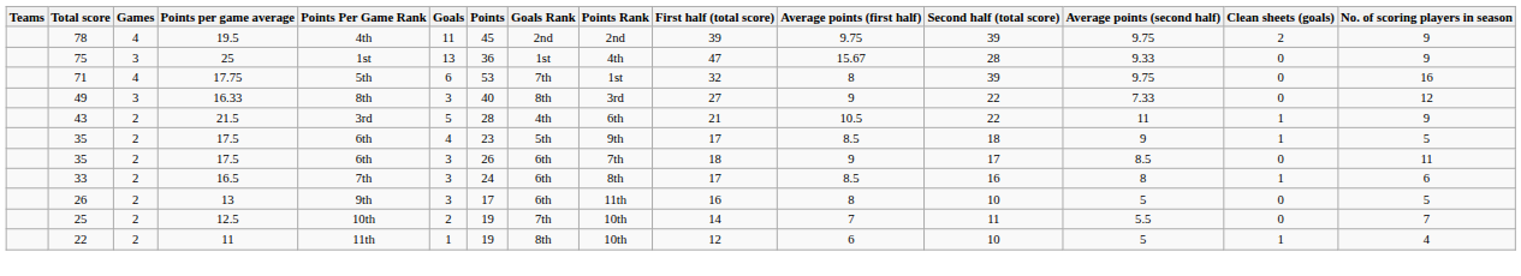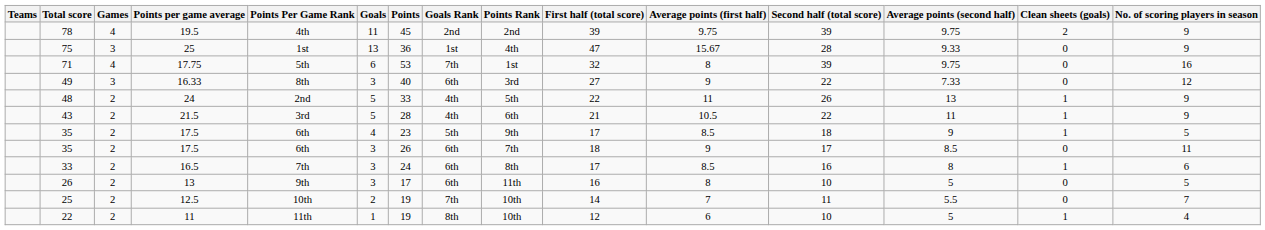 <table class="wikitable sortable mw-collapsible mw-collapsed" style="font-size:11px; text-align:center; float:left; margin:0.10em 0 1em 1em;">
 <tr>
 <th>Teams</th>
 <th>Total score</th>
 <th>Games</th>
 <th>Points per game average</th>
 <th>Points Per Game Rank</th>
 <th>Goals</th>
 <th>Points</th>
 <th>Goals Rank</th>
 <th>Points Rank</th>
 <th>First half (total score)</th>
 <th>Average points (first half)</th>
 <th>Second half (total score)</th>
 <th>Average points (second half)</th>
 <th>Clean sheets (goals)</th>
 <th>No. of scoring players in season</th>
 </tr>
 <tr>
 <td> </td>
 <td style="text-align:center;">78</td>
 <td>4</td>
 <td>19.5</td>
 <td>4th</td>
 <td>11</td>
 <td>45</td>
 <td>2nd</td>
 <td>2nd</td>
 <td>39</td>
 <td>9.75</td>
 <td>39</td>
 <td>9.75</td>
 <td>2</td>
 <td>9</td>
 </tr>
 <tr>
 <td> </td>
 <td style="text-align:center;">75</td>
 <td>3</td>
 <td>25</td>
 <td>1st</td>
 <td>13</td>
 <td>36</td>
 <td>1st</td>
 <td>4th</td>
 <td>47</td>
 <td>15.67</td>
 <td>28</td>
 <td>9.33</td>
 <td>0</td>
 <td>9</td>
 </tr>
 <tr>
 <td> </td>
 <td style="text-align:center;">71</td>
 <td>4</td>
 <td>17.75</td>
 <td>5th</td>
 <td>6</td>
 <td>53</td>
 <td>7th</td>
 <td>1st</td>
 <td>32</td>
 <td>8</td>
 <td>39</td>
 <td>9.75</td>
 <td>0</td>
 <td>16</td>
 </tr>
 <tr>
 <td> </td>
 <td style="text-align:center;">49</td>
 <td>3</td>
 <td>16.33</td>
 <td>8th</td>
 <td>3</td>
 <td>40</td>
-<td>8th</td>
+<td>6th</td>
 <td>3rd</td>
 <td>27</td>
 <td>9</td>
 <td>22</td>
 <td>7.33</td>
 <td>0</td>
 <td>12</td>
+</tr>
+<tr>
+<td> </td>
+<td style="text-align:center;">48</td>
+<td>2</td>
+<td>24</td>
+<td>2nd</td>
+<td>5</td>
+<td>33</td>
+<td>4th</td>
+<td>5th</td>
+<td>22</td>
+<td>11</td>
+<td>26</td>
+<td>13</td>
+<td>1</td>
+<td>9</td>
 </tr>
 <tr>
 <td> </td>
 <td style="text-align:center;">43</td>
 <td>2</td>
 <td>21.5</td>
 <td>3rd</td>
 <td>5</td>
 <td>28</td>
 <td>4th</td>
 <td>6th</td>
 <td>21</td>
 <td>10.5</td>
 <td>22</td>
 <td>11</td>
 <td>1</td>
 <td>9</td>
 </tr>
 <tr>
 <td> </td>
 <td style="text-align:center;">35</td>
 <td>2</td>
 <td>17.5</td>
 <td>6th</td>
 <td>4</td>
 <td>23</td>
 <td>5th</td>
 <td>9th</td>
 <td>17</td>
 <td>8.5</td>
 <td>18</td>
 <td>9</td>
 <td>1</td>
 <td>5</td>
 </tr>
 <tr>
 <td> </td>
 <td style="text-align:center;">35</td>
 <td>2</td>
 <td>17.5</td>
 <td>6th</td>
 <td>3</td>
 <td>26</td>
 <td>6th</td>
 <td>7th</td>
 <td>18</td>
 <td>9</td>
 <td>17</td>
 <td>8.5</td>
 <td>0</td>
 <td>11</td>
 </tr>
 <tr>
 <td> </td>
 <td style="text-align:center;">33</td>
 <td>2</td>
 <td>16.5</td>
 <td>7th</td>
 <td>3</td>
 <td>24</td>
 <td>6th</td>
 <td>8th</td>
 <td>17</td>
 <td>8.5</td>
 <td>16</td>
 <td>8</td>
 <td>1</td>
 <td>6</td>
 </tr>
 <tr>
 <td> </td>
 <td style="text-align:center;">26</td>
 <td>2</td>
 <td>13</td>
 <td>9th</td>
 <td>3</td>
 <td>17</td>
 <td>6th</td>
 <td>11th</td>
 <td>16</td>
 <td>8</td>
 <td>10</td>
 <td>5</td>
 <td>0</td>
 <td>5</td>
 </tr>
 <tr>
 <td> </td>
 <td style="text-align:center;">25</td>
 <td>2</td>
 <td>12.5</td>
 <td>10th</td>
 <td>2</td>
 <td>19</td>
 <td>7th</td>
 <td>10th</td>
 <td>14</td>
 <td>7</td>
 <td>11</td>
 <td>5.5</td>
 <td>0</td>
 <td>7</td>
 </tr>
 <tr>
 <td> </td>
 <td style="text-align:center;">22</td>
 <td>2</td>
 <td>11</td>
 <td>11th</td>
 <td>1</td>
 <td>19</td>
 <td>8th</td>
 <td>10th</td>
 <td>12</td>
 <td>6</td>
 <td>10</td>
 <td>5</td>
 <td>1</td>
 <td>4</td>
 </tr>
 </table>
